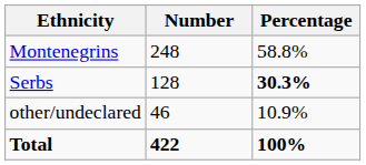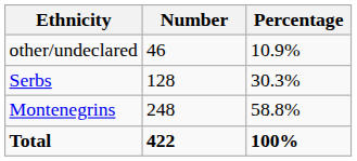 <table class="wikitable">
 <tr>
 <th width="100px">Ethnicity</th>
 <th width="80px">Number</th>
 <th width="80px">Percentage</th>
 </tr>
 <tr>
-<td><a href='#'>Montenegrins</a></td>
-<td>248</td>
-<td>58.8%</td>
+<td>other/undeclared</td>
+<td>46</td>
+<td>10.9%</td>
 </tr>
 <tr>
 <td><a href='#'>Serbs</a></td>
 <td>128</td>
-<td><strong>30.3%</strong></td>
+<td>30.3%</td>
 </tr>
 <tr>
-<td>other/undeclared</td>
-<td>46</td>
-<td>10.9%</td>
+<td><a href='#'>Montenegrins</a></td>
+<td>248</td>
+<td>58.8%</td>
 </tr>
 <tr>
 <td><strong>Total</strong></td>
 <td><strong>422</strong></td>
 <td><strong>100%</strong></td>
 </tr>
 </table>
